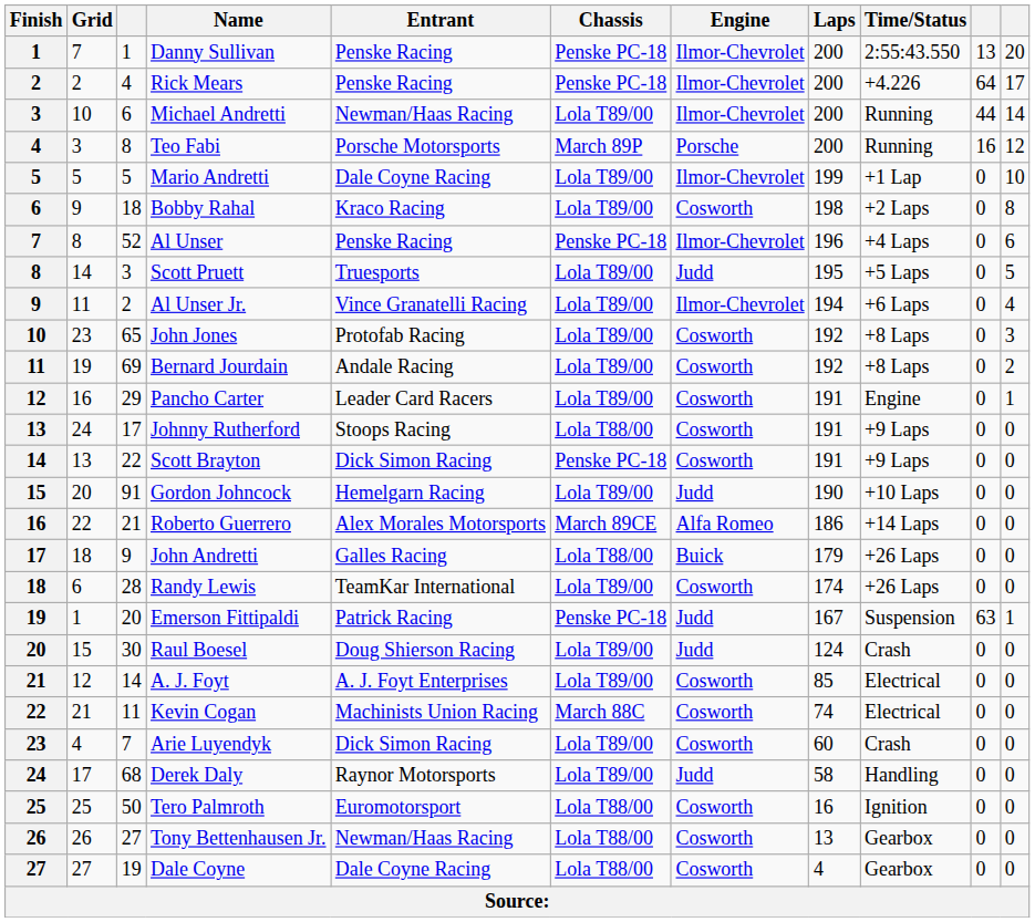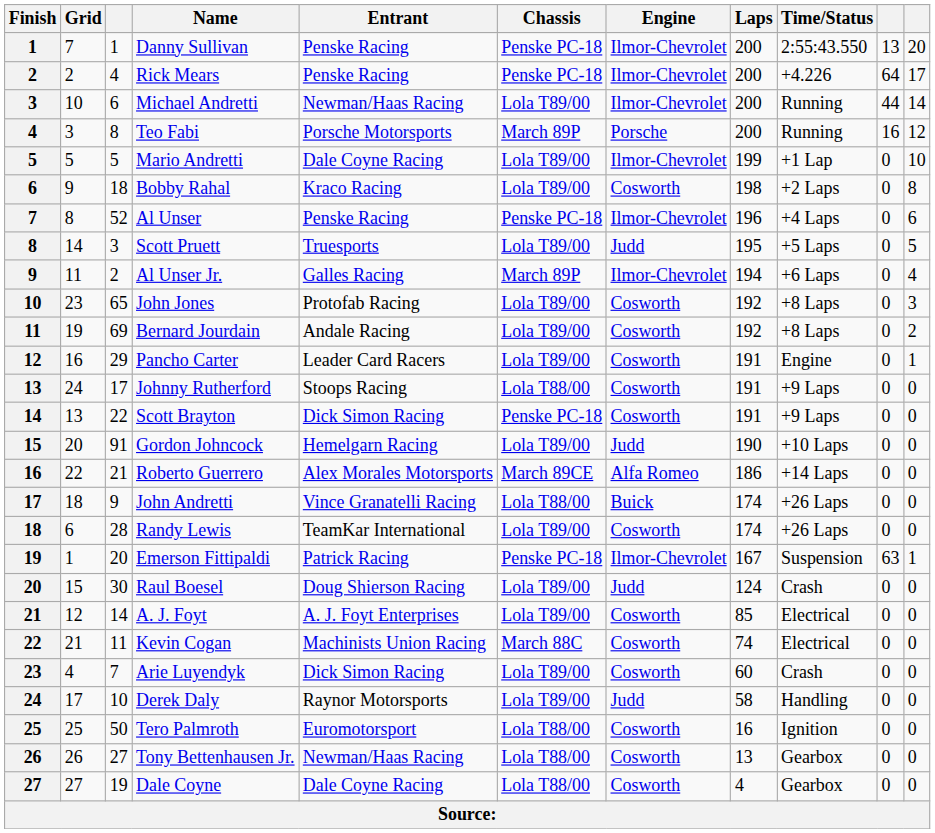 <table class="wikitable">
 <tr>
 <th>Finish</th>
 <th>Grid</th>
 <th></th>
 <th>Name</th>
 <th>Entrant</th>
 <th>Chassis</th>
 <th>Engine</th>
 <th>Laps</th>
 <th>Time/Status</th>
 <th></th>
 <th></th>
 </tr>
 <tr>
 <th>1</th>
 <td>7</td>
 <td>1</td>
 <td> <a href='#'>Danny Sullivan</a></td>
 <td><a href='#'>Penske Racing</a></td>
 <td><a href='#'>Penske PC-18</a></td>
 <td><a href='#'>Ilmor-Chevrolet</a></td>
 <td>200</td>
 <td>2:55:43.550</td>
 <td>13</td>
 <td>20</td>
 </tr>
 <tr>
 <th>2</th>
 <td>2</td>
 <td>4</td>
 <td> <a href='#'>Rick Mears</a></td>
 <td><a href='#'>Penske Racing</a></td>
 <td><a href='#'>Penske PC-18</a></td>
 <td><a href='#'>Ilmor-Chevrolet</a></td>
 <td>200</td>
 <td>+4.226</td>
 <td>64</td>
 <td>17</td>
 </tr>
 <tr>
 <th>3</th>
 <td>10</td>
 <td>6</td>
 <td> <a href='#'>Michael Andretti</a></td>
 <td><a href='#'>Newman/Haas Racing</a></td>
 <td><a href='#'>Lola T89/00</a></td>
 <td><a href='#'>Ilmor-Chevrolet</a></td>
 <td>200</td>
 <td>Running</td>
 <td>44</td>
 <td>14</td>
 </tr>
 <tr>
 <th>4</th>
 <td>3</td>
 <td>8</td>
 <td> <a href='#'>Teo Fabi</a></td>
 <td><a href='#'>Porsche Motorsports</a></td>
 <td><a href='#'>March 89P</a></td>
 <td><a href='#'>Porsche</a></td>
 <td>200</td>
 <td>Running</td>
 <td>16</td>
 <td>12</td>
 </tr>
 <tr>
 <th>5</th>
 <td>5</td>
 <td>5</td>
 <td> <a href='#'>Mario Andretti</a></td>
 <td><a href='#'>Dale Coyne Racing</a></td>
 <td><a href='#'>Lola T89/00</a></td>
 <td><a href='#'>Ilmor-Chevrolet</a></td>
 <td>199</td>
 <td>+1 Lap</td>
 <td>0</td>
 <td>10</td>
 </tr>
 <tr>
 <th>6</th>
 <td>9</td>
 <td>18</td>
 <td> <a href='#'>Bobby Rahal</a></td>
 <td><a href='#'>Kraco Racing</a></td>
 <td><a href='#'>Lola T89/00</a></td>
 <td><a href='#'>Cosworth</a></td>
 <td>198</td>
 <td>+2 Laps</td>
 <td>0</td>
 <td>8</td>
 </tr>
 <tr>
 <th>7</th>
 <td>8</td>
 <td>52</td>
 <td> <a href='#'>Al Unser</a></td>
 <td><a href='#'>Penske Racing</a></td>
 <td><a href='#'>Penske PC-18</a></td>
 <td><a href='#'>Ilmor-Chevrolet</a></td>
 <td>196</td>
 <td>+4 Laps</td>
 <td>0</td>
 <td>6</td>
 </tr>
 <tr>
 <th>8</th>
 <td>14</td>
 <td>3</td>
 <td> <a href='#'>Scott Pruett</a></td>
 <td><a href='#'>Truesports</a></td>
 <td><a href='#'>Lola T89/00</a></td>
 <td><a href='#'>Judd</a></td>
 <td>195</td>
 <td>+5 Laps</td>
 <td>0</td>
 <td>5</td>
 </tr>
 <tr>
 <th>9</th>
 <td>11</td>
 <td>2</td>
 <td> <a href='#'>Al Unser Jr.</a></td>
-<td><a href='#'>Vince Granatelli Racing</a></td>
-<td><a href='#'>Lola T89/00</a></td>
+<td><a href='#'>Galles Racing</a></td>
+<td><a href='#'>March 89P</a></td>
 <td><a href='#'>Ilmor-Chevrolet</a></td>
 <td>194</td>
 <td>+6 Laps</td>
 <td>0</td>
 <td>4</td>
 </tr>
 <tr>
 <th>10</th>
 <td>23</td>
 <td>65</td>
 <td> <a href='#'>John Jones</a></td>
 <td>Protofab Racing</td>
 <td><a href='#'>Lola T89/00</a></td>
 <td><a href='#'>Cosworth</a></td>
 <td>192</td>
 <td>+8 Laps</td>
 <td>0</td>
 <td>3</td>
 </tr>
 <tr>
 <th>11</th>
 <td>19</td>
 <td>69</td>
 <td> <a href='#'>Bernard Jourdain</a></td>
 <td>Andale Racing</td>
 <td><a href='#'>Lola T89/00</a></td>
 <td><a href='#'>Cosworth</a></td>
 <td>192</td>
 <td>+8 Laps</td>
 <td>0</td>
 <td>2</td>
 </tr>
 <tr>
 <th>12</th>
 <td>16</td>
 <td>29</td>
 <td> <a href='#'>Pancho Carter</a></td>
 <td>Leader Card Racers</td>
 <td><a href='#'>Lola T89/00</a></td>
 <td><a href='#'>Cosworth</a></td>
 <td>191</td>
 <td>Engine</td>
 <td>0</td>
 <td>1</td>
 </tr>
 <tr>
 <th>13</th>
 <td>24</td>
 <td>17</td>
 <td> <a href='#'>Johnny Rutherford</a></td>
 <td>Stoops Racing</td>
 <td><a href='#'>Lola T88/00</a></td>
 <td><a href='#'>Cosworth</a></td>
 <td>191</td>
 <td>+9 Laps</td>
 <td>0</td>
 <td>0</td>
 </tr>
 <tr>
 <th>14</th>
 <td>13</td>
 <td>22</td>
 <td> <a href='#'>Scott Brayton</a></td>
 <td><a href='#'>Dick Simon Racing</a></td>
 <td><a href='#'>Penske PC-18</a></td>
 <td><a href='#'>Cosworth</a></td>
 <td>191</td>
 <td>+9 Laps</td>
 <td>0</td>
 <td>0</td>
 </tr>
 <tr>
 <th>15</th>
 <td>20</td>
 <td>91</td>
 <td> <a href='#'>Gordon Johncock</a></td>
 <td><a href='#'>Hemelgarn Racing</a></td>
 <td><a href='#'>Lola T89/00</a></td>
 <td><a href='#'>Judd</a></td>
 <td>190</td>
 <td>+10 Laps</td>
 <td>0</td>
 <td>0</td>
 </tr>
 <tr>
 <th>16</th>
 <td>22</td>
 <td>21</td>
 <td> <a href='#'>Roberto Guerrero</a></td>
 <td><a href='#'>Alex Morales Motorsports</a></td>
 <td><a href='#'>March 89CE</a></td>
 <td><a href='#'>Alfa Romeo</a></td>
 <td>186</td>
 <td>+14 Laps</td>
 <td>0</td>
 <td>0</td>
 </tr>
 <tr>
 <th>17</th>
 <td>18</td>
 <td>9</td>
 <td> <a href='#'>John Andretti</a></td>
-<td><a href='#'>Galles Racing</a></td>
+<td><a href='#'>Vince Granatelli Racing</a></td>
 <td><a href='#'>Lola T88/00</a></td>
 <td><a href='#'>Buick</a></td>
-<td>179</td>
+<td>174</td>
 <td>+26 Laps</td>
 <td>0</td>
 <td>0</td>
 </tr>
 <tr>
 <th>18</th>
 <td>6</td>
 <td>28</td>
 <td> <a href='#'>Randy Lewis</a></td>
 <td>TeamKar International</td>
 <td><a href='#'>Lola T89/00</a></td>
 <td><a href='#'>Cosworth</a></td>
 <td>174</td>
 <td>+26 Laps</td>
 <td>0</td>
 <td>0</td>
 </tr>
 <tr>
 <th>19</th>
 <td>1</td>
 <td>20</td>
 <td> <a href='#'>Emerson Fittipaldi</a></td>
 <td><a href='#'>Patrick Racing</a></td>
 <td><a href='#'>Penske PC-18</a></td>
-<td><a href='#'>Judd</a></td>
+<td><a href='#'>Ilmor-Chevrolet</a></td>
 <td>167</td>
 <td>Suspension</td>
 <td>63</td>
 <td>1</td>
 </tr>
 <tr>
 <th>20</th>
 <td>15</td>
 <td>30</td>
 <td> <a href='#'>Raul Boesel</a></td>
 <td><a href='#'>Doug Shierson Racing</a></td>
 <td><a href='#'>Lola T89/00</a></td>
 <td><a href='#'>Judd</a></td>
 <td>124</td>
 <td>Crash</td>
 <td>0</td>
 <td>0</td>
 </tr>
 <tr>
 <th>21</th>
 <td>12</td>
 <td>14</td>
 <td> <a href='#'>A. J. Foyt</a></td>
 <td><a href='#'>A. J. Foyt Enterprises</a></td>
 <td><a href='#'>Lola T89/00</a></td>
 <td><a href='#'>Cosworth</a></td>
 <td>85</td>
 <td>Electrical</td>
 <td>0</td>
 <td>0</td>
 </tr>
 <tr>
 <th>22</th>
 <td>21</td>
 <td>11</td>
 <td> <a href='#'>Kevin Cogan</a></td>
 <td><a href='#'>Machinists Union Racing</a></td>
 <td><a href='#'>March 88C</a></td>
 <td><a href='#'>Cosworth</a></td>
 <td>74</td>
 <td>Electrical</td>
 <td>0</td>
 <td>0</td>
 </tr>
 <tr>
 <th>23</th>
 <td>4</td>
 <td>7</td>
 <td> <a href='#'>Arie Luyendyk</a></td>
 <td><a href='#'>Dick Simon Racing</a></td>
 <td><a href='#'>Lola T89/00</a></td>
 <td><a href='#'>Cosworth</a></td>
 <td>60</td>
 <td>Crash</td>
 <td>0</td>
 <td>0</td>
 </tr>
 <tr>
 <th>24</th>
 <td>17</td>
-<td>68</td>
+<td>10</td>
 <td> <a href='#'>Derek Daly</a></td>
 <td>Raynor Motorsports</td>
 <td><a href='#'>Lola T89/00</a></td>
 <td><a href='#'>Judd</a></td>
 <td>58</td>
 <td>Handling</td>
 <td>0</td>
 <td>0</td>
 </tr>
 <tr>
 <th>25</th>
 <td>25</td>
 <td>50</td>
 <td> <a href='#'>Tero Palmroth</a></td>
 <td><a href='#'>Euromotorsport</a></td>
 <td><a href='#'>Lola T88/00</a></td>
 <td><a href='#'>Cosworth</a></td>
 <td>16</td>
 <td>Ignition</td>
 <td>0</td>
 <td>0</td>
 </tr>
 <tr>
 <th>26</th>
 <td>26</td>
 <td>27</td>
 <td> <a href='#'>Tony Bettenhausen Jr.</a></td>
 <td><a href='#'>Newman/Haas Racing</a></td>
 <td><a href='#'>Lola T88/00</a></td>
 <td><a href='#'>Cosworth</a></td>
 <td>13</td>
 <td>Gearbox</td>
 <td>0</td>
 <td>0</td>
 </tr>
 <tr>
 <th>27</th>
 <td>27</td>
 <td>19</td>
 <td> <a href='#'>Dale Coyne</a></td>
 <td><a href='#'>Dale Coyne Racing</a></td>
 <td><a href='#'>Lola T88/00</a></td>
 <td><a href='#'>Cosworth</a></td>
 <td>4</td>
 <td>Gearbox</td>
 <td>0</td>
 <td>0</td>
 </tr>
 <tr>
 <th colspan=11>Source:</th>
 </tr>
 </table>
